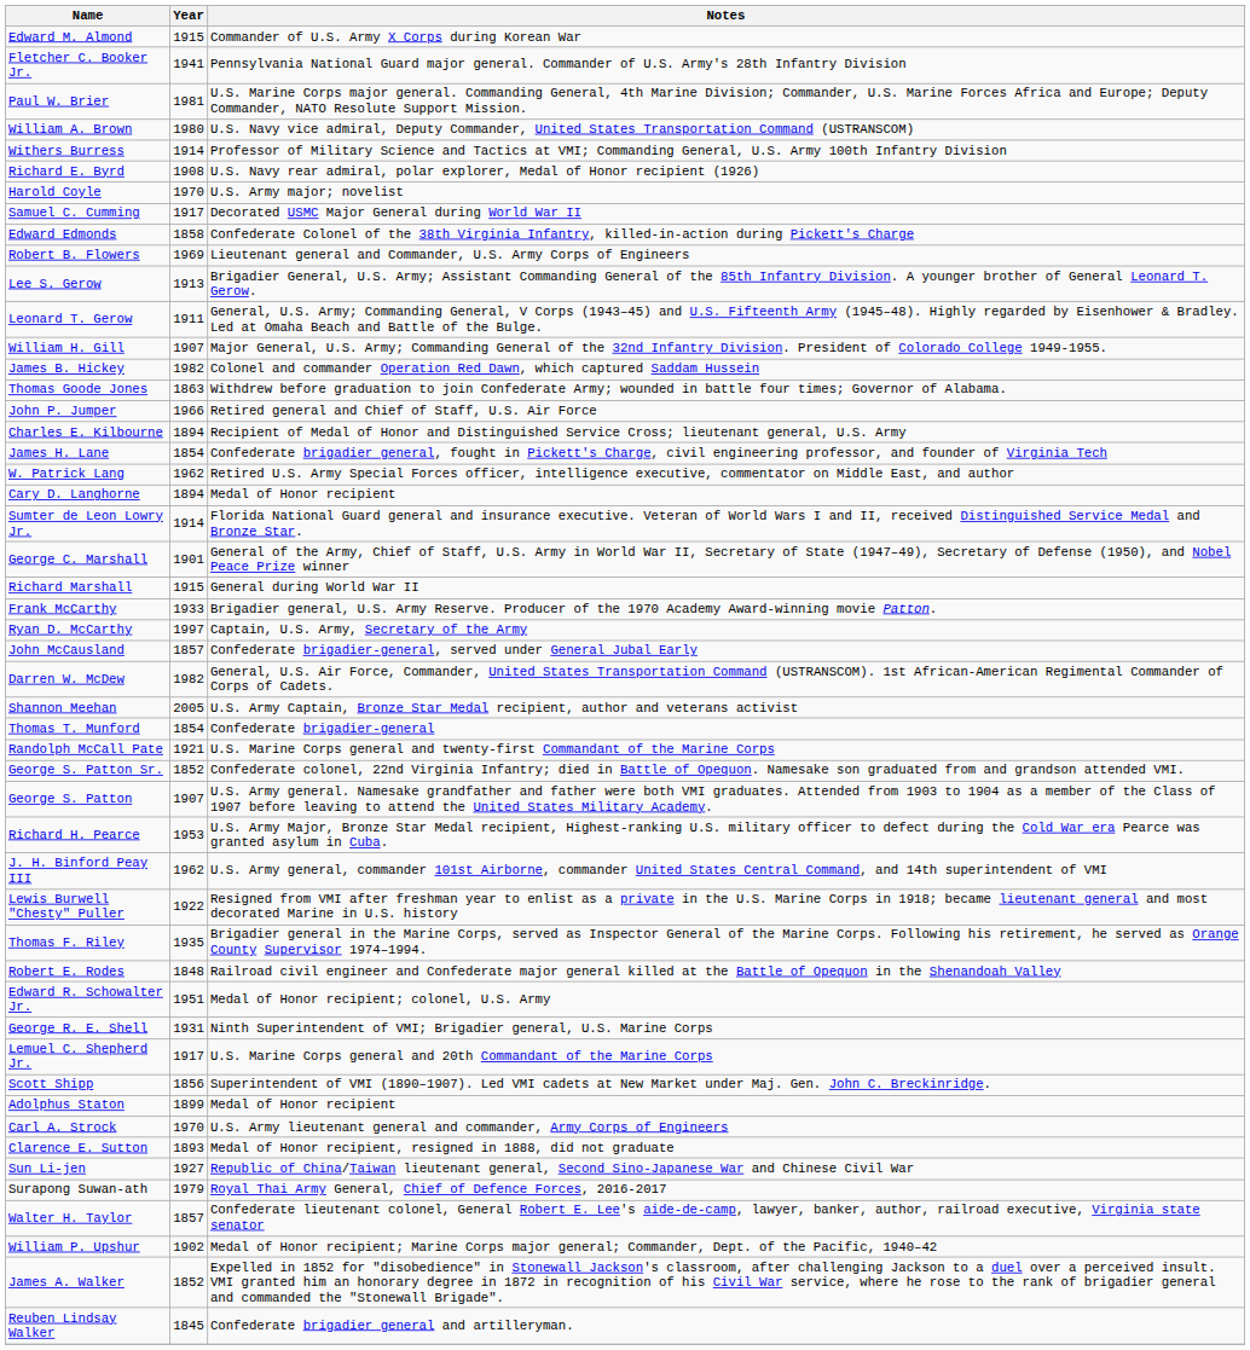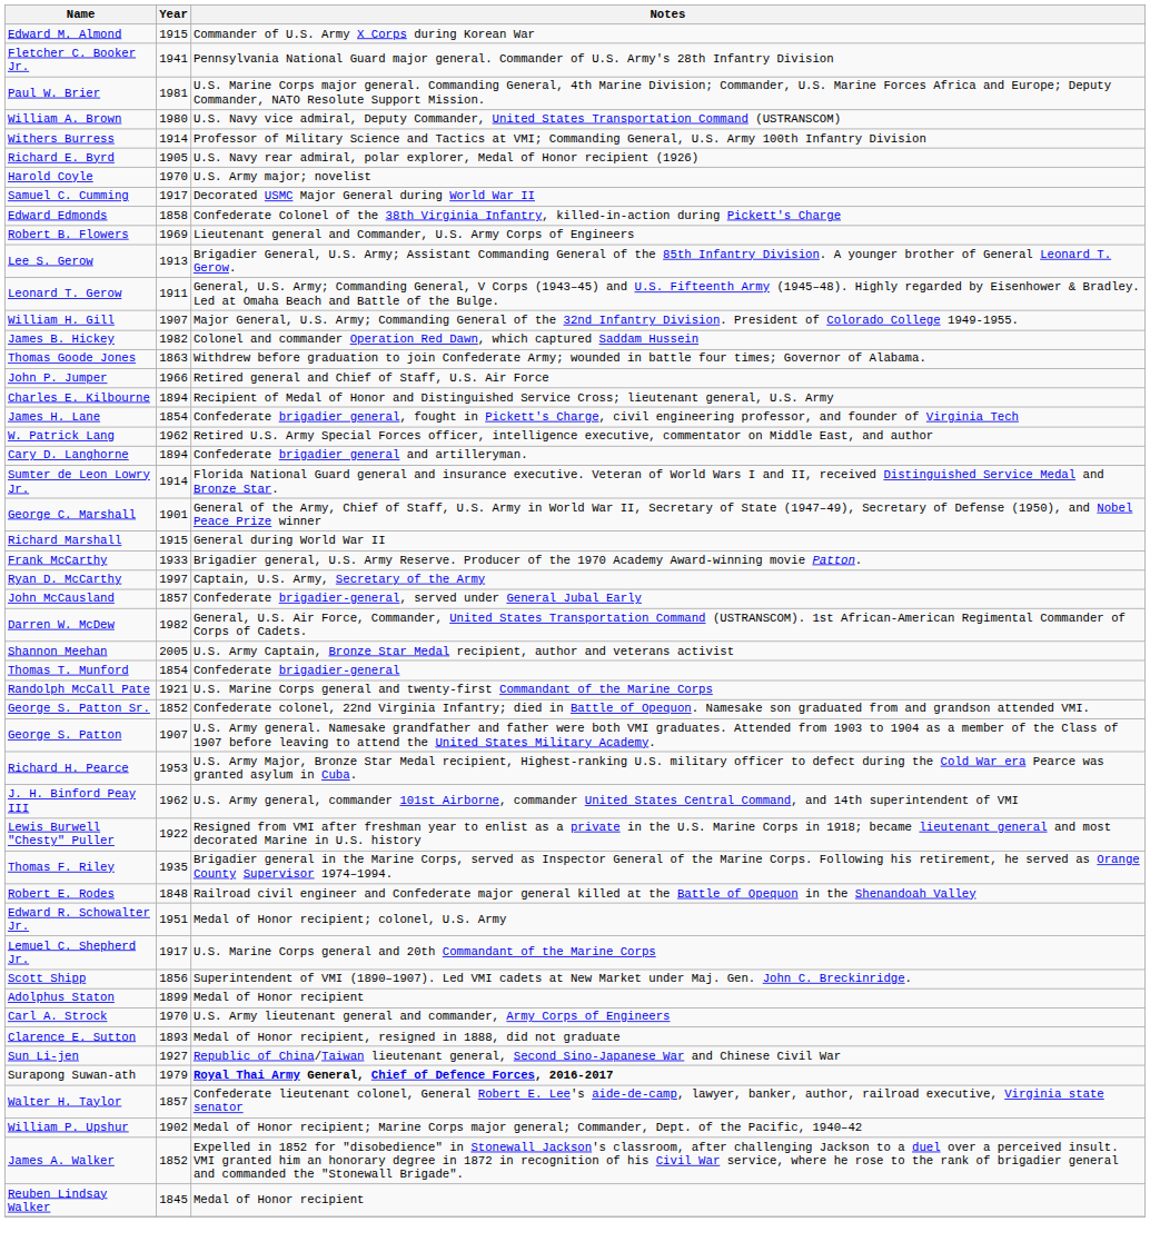 <table class="wikitable sortable">
 <tr>
 <th scope="col" width="160px">Name</th>
 <th>Year</th>
 <th>Notes</th>
 </tr>
 <tr>
 <td><a href='#'>Edward M. Almond</a></td>
 <td>1915</td>
 <td>Commander of U.S. Army <a href='#'>X Corps</a> during Korean War</td>
 </tr>
 <tr>
 <td><a href='#'>Fletcher C. Booker Jr.</a></td>
 <td>1941</td>
 <td>Pennsylvania National Guard major general. Commander of U.S. Army's 28th Infantry Division</td>
 </tr>
 <tr>
 <td><a href='#'>Paul W. Brier</a></td>
 <td>1981</td>
 <td>U.S. Marine Corps major general. Commanding General, 4th Marine Division; Commander, U.S. Marine Forces Africa and Europe; Deputy Commander, NATO Resolute Support Mission.</td>
 </tr>
 <tr>
 <td><a href='#'>William A. Brown</a></td>
 <td>1980</td>
 <td>U.S. Navy vice admiral, Deputy Commander, <a href='#'>United States Transportation Command</a> (USTRANSCOM)</td>
 </tr>
 <tr>
 <td><a href='#'>Withers Burress</a></td>
 <td>1914</td>
 <td>Professor of Military Science and Tactics at VMI; Commanding General, U.S. Army 100th Infantry Division</td>
 </tr>
 <tr>
 <td><a href='#'>Richard E. Byrd</a></td>
-<td>1908</td>
+<td>1905</td>
 <td>U.S. Navy rear admiral, polar explorer, Medal of Honor recipient (1926)</td>
 </tr>
 <tr>
 <td><a href='#'>Harold Coyle</a></td>
 <td>1970</td>
 <td>U.S. Army major; novelist</td>
 </tr>
 <tr>
 <td><a href='#'>Samuel C. Cumming</a></td>
 <td>1917</td>
 <td>Decorated <a href='#'>USMC</a> Major General during <a href='#'>World War II</a></td>
 </tr>
 <tr>
 <td><a href='#'>Edward Edmonds</a></td>
 <td>1858</td>
 <td>Confederate Colonel of the <a href='#'>38th Virginia Infantry</a>, killed-in-action during <a href='#'>Pickett's Charge</a></td>
 </tr>
 <tr>
 <td><a href='#'>Robert B. Flowers</a></td>
 <td>1969</td>
 <td>Lieutenant general and Commander, U.S. Army Corps of Engineers</td>
 </tr>
 <tr>
 <td><a href='#'>Lee S. Gerow</a></td>
 <td>1913</td>
 <td>Brigadier General, U.S. Army; Assistant Commanding General of the <a href='#'>85th Infantry Division</a>. A younger brother of General <a href='#'>Leonard T. Gerow</a>.</td>
 </tr>
 <tr>
 <td><a href='#'>Leonard T. Gerow</a></td>
 <td>1911</td>
 <td>General, U.S. Army; Commanding General, V Corps (1943–45) and <a href='#'>U.S. Fifteenth Army</a> (1945–48). Highly regarded by Eisenhower & Bradley. Led at Omaha Beach and Battle of the Bulge.</td>
 </tr>
 <tr>
 <td><a href='#'>William H. Gill</a></td>
 <td>1907</td>
 <td>Major General, U.S. Army; Commanding General of the <a href='#'>32nd Infantry Division</a>. President of <a href='#'>Colorado College</a> 1949-1955.</td>
 </tr>
 <tr>
 <td><a href='#'>James B. Hickey</a></td>
 <td>1982</td>
 <td>Colonel and commander <a href='#'>Operation Red Dawn</a>, which captured <a href='#'>Saddam Hussein</a></td>
 </tr>
 <tr>
 <td><a href='#'>Thomas Goode Jones</a></td>
 <td>1863</td>
 <td>Withdrew before graduation to join Confederate Army; wounded in battle four times; Governor of Alabama.</td>
 </tr>
 <tr>
 <td><a href='#'>John P. Jumper</a></td>
 <td>1966</td>
 <td>Retired general and Chief of Staff, U.S. Air Force</td>
 </tr>
 <tr>
 <td><a href='#'>Charles E. Kilbourne</a></td>
 <td>1894</td>
 <td>Recipient of Medal of Honor and Distinguished Service Cross; lieutenant general, U.S. Army</td>
 </tr>
 <tr>
 <td><a href='#'>James H. Lane</a></td>
 <td>1854</td>
 <td>Confederate <a href='#'>brigadier general</a>, fought in <a href='#'>Pickett's Charge</a>, civil engineering professor, and founder of <a href='#'>Virginia Tech</a></td>
 </tr>
 <tr>
 <td><a href='#'>W. Patrick Lang</a></td>
 <td>1962</td>
 <td>Retired U.S. Army Special Forces officer, intelligence executive, commentator on Middle East, and author</td>
 </tr>
 <tr>
 <td><a href='#'>Cary D. Langhorne</a></td>
 <td>1894</td>
-<td>Medal of Honor recipient</td>
+<td>Confederate <a href='#'>brigadier general</a> and artilleryman.</td>
 </tr>
 <tr>
 <td><a href='#'>Sumter de Leon Lowry Jr.</a></td>
 <td>1914</td>
 <td>Florida National Guard general and insurance executive.  Veteran of World Wars I and II, received <a href='#'>Distinguished Service Medal</a> and <a href='#'>Bronze Star</a>.</td>
 </tr>
 <tr>
 <td><a href='#'>George C. Marshall</a></td>
 <td>1901</td>
 <td>General of the Army, Chief of Staff, U.S. Army in World War II, Secretary of State (1947–49), Secretary of Defense (1950), and <a href='#'>Nobel Peace Prize</a> winner</td>
 </tr>
 <tr>
 <td><a href='#'>Richard Marshall</a></td>
 <td>1915</td>
 <td>General during World War II</td>
 </tr>
 <tr>
 <td><a href='#'>Frank McCarthy</a></td>
 <td>1933</td>
 <td>Brigadier general, U.S. Army Reserve. Producer of the 1970 Academy Award-winning movie <em><a href='#'>Patton</a></em>.</td>
 </tr>
 <tr>
 <td><a href='#'>Ryan D. McCarthy</a></td>
 <td>1997</td>
 <td>Captain, U.S. Army, <a href='#'>Secretary of the Army</a></td>
 </tr>
 <tr>
 <td><a href='#'>John McCausland</a></td>
 <td>1857</td>
 <td>Confederate <a href='#'>brigadier-general</a>, served under <a href='#'>General Jubal Early</a></td>
 </tr>
 <tr>
 <td><a href='#'>Darren W. McDew</a></td>
 <td>1982</td>
 <td>General, U.S. Air Force, Commander, <a href='#'>United States Transportation Command</a> (USTRANSCOM). 1st African-American Regimental Commander of Corps of Cadets.</td>
 </tr>
 <tr>
 <td><a href='#'>Shannon Meehan</a></td>
 <td>2005</td>
 <td>U.S. Army Captain, <a href='#'>Bronze Star Medal</a> recipient, author and veterans activist</td>
 </tr>
 <tr>
 <td><a href='#'>Thomas T. Munford</a></td>
 <td>1854</td>
 <td>Confederate <a href='#'>brigadier-general</a></td>
 </tr>
 <tr>
 <td><a href='#'>Randolph McCall Pate</a></td>
 <td>1921</td>
 <td>U.S. Marine Corps general and twenty-first <a href='#'>Commandant of the Marine Corps</a></td>
 </tr>
 <tr>
 <td><a href='#'>George S. Patton Sr.</a></td>
 <td>1852</td>
 <td>Confederate colonel, 22nd Virginia Infantry; died in <a href='#'>Battle of Opequon</a>. Namesake son graduated from and grandson attended VMI.</td>
 </tr>
 <tr>
 <td><a href='#'>George S. Patton</a></td>
 <td>1907</td>
 <td>U.S. Army general.  Namesake grandfather and father were both VMI graduates.  Attended from 1903 to 1904 as a member of the Class of 1907 before leaving to attend the <a href='#'>United States Military Academy</a>.</td>
 </tr>
 <tr>
 <td><a href='#'>Richard H. Pearce</a></td>
 <td>1953</td>
 <td>U.S. Army Major, Bronze Star Medal recipient, Highest-ranking U.S. military officer to defect during the <a href='#'>Cold War era</a> Pearce was granted asylum in <a href='#'>Cuba</a>.</td>
 </tr>
 <tr>
 <td><a href='#'>J. H. Binford Peay III</a></td>
 <td>1962</td>
 <td>U.S. Army general, commander <a href='#'>101st Airborne</a>, commander <a href='#'>United States Central Command</a>, and 14th superintendent of VMI</td>
 </tr>
 <tr>
 <td><a href='#'>Lewis Burwell "Chesty" Puller</a></td>
 <td>1922</td>
 <td>Resigned from VMI after freshman year to enlist as a <a href='#'>private</a> in the U.S. Marine Corps in 1918; became <a href='#'>lieutenant general</a> and most decorated Marine in U.S. history</td>
 </tr>
 <tr>
 <td><a href='#'>Thomas F. Riley</a></td>
 <td>1935</td>
 <td>Brigadier general in the Marine Corps, served as Inspector General of the Marine Corps. Following his retirement, he served as <a href='#'>Orange County</a> <a href='#'>Supervisor</a> 1974–1994.</td>
 </tr>
 <tr>
 <td><a href='#'>Robert E. Rodes</a></td>
 <td>1848</td>
 <td>Railroad civil engineer and Confederate major general killed at the <a href='#'>Battle of Opequon</a> in the <a href='#'>Shenandoah Valley</a></td>
 </tr>
 <tr>
 <td><a href='#'>Edward R. Schowalter Jr.</a></td>
 <td>1951</td>
 <td>Medal of Honor recipient; colonel, U.S. Army</td>
 </tr>
 <tr>
-<td><a href='#'>George R. E. Shell</a></td>
-<td>1931</td>
-<td>Ninth Superintendent of VMI; Brigadier general, U.S. Marine Corps</td>
-</tr>
-<tr>
 <td><a href='#'>Lemuel C. Shepherd Jr.</a></td>
 <td>1917</td>
 <td>U.S. Marine Corps general and 20th <a href='#'>Commandant of the Marine Corps</a></td>
 </tr>
 <tr>
 <td><a href='#'>Scott Shipp</a></td>
 <td>1856</td>
 <td>Superintendent of VMI (1890–1907). Led VMI cadets at New Market under Maj. Gen. <a href='#'>John C. Breckinridge</a>.</td>
 </tr>
 <tr>
 <td><a href='#'>Adolphus Staton</a></td>
 <td>1899</td>
 <td>Medal of Honor recipient</td>
 </tr>
 <tr>
 <td><a href='#'>Carl A. Strock</a></td>
 <td>1970</td>
 <td>U.S. Army lieutenant general and commander, <a href='#'>Army Corps of Engineers</a></td>
 </tr>
 <tr>
 <td><a href='#'>Clarence E. Sutton</a></td>
 <td>1893</td>
 <td>Medal of Honor recipient, resigned in 1888, did not graduate</td>
 </tr>
 <tr>
 <td><a href='#'>Sun Li-jen</a></td>
 <td>1927</td>
 <td><a href='#'>Republic of China</a>/<a href='#'>Taiwan</a> lieutenant general, <a href='#'>Second Sino-Japanese War</a> and Chinese Civil War</td>
 </tr>
 <tr>
 <td>Surapong Suwan-ath</td>
 <td>1979</td>
-<td><a href='#'>Royal Thai Army</a> General, <a href='#'>Chief of Defence Forces</a>, 2016-2017</td>
+<td><strong><a href='#'>Royal Thai Army</a> General, <a href='#'>Chief of Defence Forces</a>, 2016-2017</strong></td>
 </tr>
 <tr>
 <td><a href='#'>Walter H. Taylor</a></td>
 <td>1857</td>
 <td>Confederate lieutenant colonel, General <a href='#'>Robert E. Lee</a>'s <a href='#'>aide-de-camp</a>, lawyer, banker, author, railroad executive, <a href='#'>Virginia state senator</a></td>
 </tr>
 <tr>
 <td><a href='#'>William P. Upshur</a></td>
 <td>1902</td>
 <td>Medal of Honor recipient; Marine Corps major general; Commander, Dept. of the Pacific, 1940–42</td>
 </tr>
 <tr>
 <td><a href='#'>James A. Walker</a></td>
 <td>1852</td>
 <td>Expelled in 1852 for "disobedience" in <a href='#'>Stonewall Jackson</a>'s classroom, after challenging Jackson to a <a href='#'>duel</a> over a perceived insult. VMI granted him an honorary degree in 1872 in recognition of his <a href='#'>Civil War</a> service, where he rose to the rank of brigadier general and commanded the "Stonewall Brigade".</td>
 </tr>
 <tr>
 <td><a href='#'>Reuben Lindsay Walker</a></td>
 <td>1845</td>
-<td>Confederate <a href='#'>brigadier general</a> and artilleryman.</td>
+<td>Medal of Honor recipient</td>
 </tr>
 <tr>
 </tr>
 </table>
